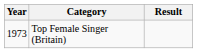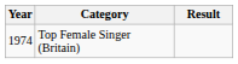 <table class="wikitable">
 <tr>
 <th width="30">Year</th>
 <th width="175">Category</th>
 <th width="70">Result</th>
 </tr>
 <tr>
-<td>1973</td>
+<td>1974</td>
 <td>Top Female Singer (Britain)</td>
 <td></td>
 </tr>
 </table>
